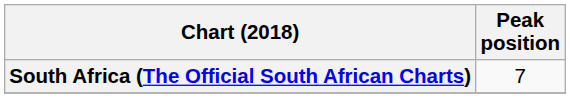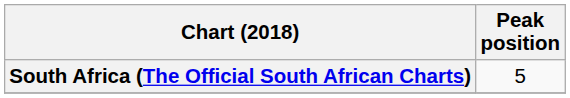 <table class="wikitable sortable plainrowheaders" style="text-align:center">
 <tr>
 <th scope="col">Chart (2018)</th>
 <th scope="col">Peak<br> position</th>
 </tr>
 <tr>
 <th scope="row">South Africa (<a href='#'>The Official South African Charts</a>)</th>
-<td>7</td>
+<td>5</td>
 </tr>
 <tr>
 </tr>
 </table>
